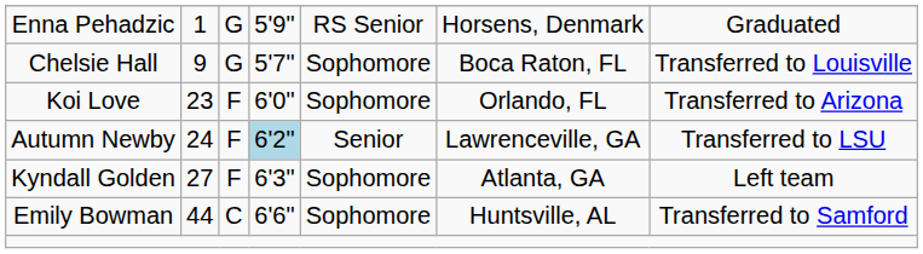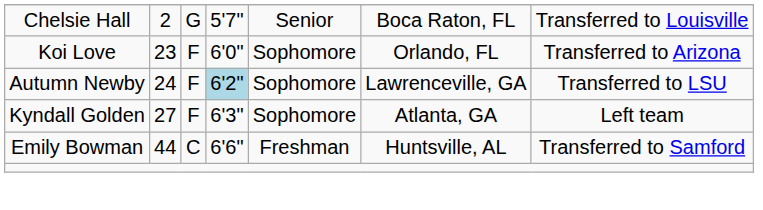 <table class="wikitable sortable" style="text-align: center">
 <tr align=center>
 </tr>
 <tr>
-<td>Enna Pehadzic</td>
-<td>1</td>
-<td>G</td>
-<td>5'9"</td>
-<td>RS Senior</td>
-<td>Horsens, Denmark</td>
-<td>Graduated</td>
-</tr>
-<tr>
 <td>Chelsie Hall</td>
-<td>9</td>
+<td>2</td>
 <td>G</td>
 <td>5'7"</td>
-<td>Sophomore</td>
+<td>Senior</td>
 <td>Boca Raton, FL</td>
 <td>Transferred to <a href='#'>Louisville</a></td>
 </tr>
 <tr>
 <td>Koi Love</td>
 <td>23</td>
 <td>F</td>
 <td>6'0"</td>
 <td>Sophomore</td>
 <td>Orlando, FL</td>
 <td>Transferred to <a href='#'>Arizona</a></td>
 </tr>
 <tr>
 <td>Autumn Newby</td>
 <td>24</td>
 <td>F</td>
 <td style="background: lightblue;">6'2"</td>
-<td>Senior</td>
+<td>Sophomore</td>
 <td>Lawrenceville, GA</td>
 <td>Transferred to <a href='#'>LSU</a></td>
 </tr>
 <tr>
 <td>Kyndall Golden</td>
 <td>27</td>
 <td>F</td>
 <td>6'3"</td>
 <td>Sophomore</td>
 <td>Atlanta, GA</td>
 <td>Left team</td>
 </tr>
 <tr>
 <td>Emily Bowman</td>
 <td>44</td>
 <td>C</td>
 <td>6'6"</td>
-<td>Sophomore</td>
+<td>Freshman</td>
 <td>Huntsville, AL</td>
 <td>Transferred to <a href='#'>Samford</a></td>
 </tr>
 <tr>
 <td colspan=7></td>
 </tr>
 </table>
